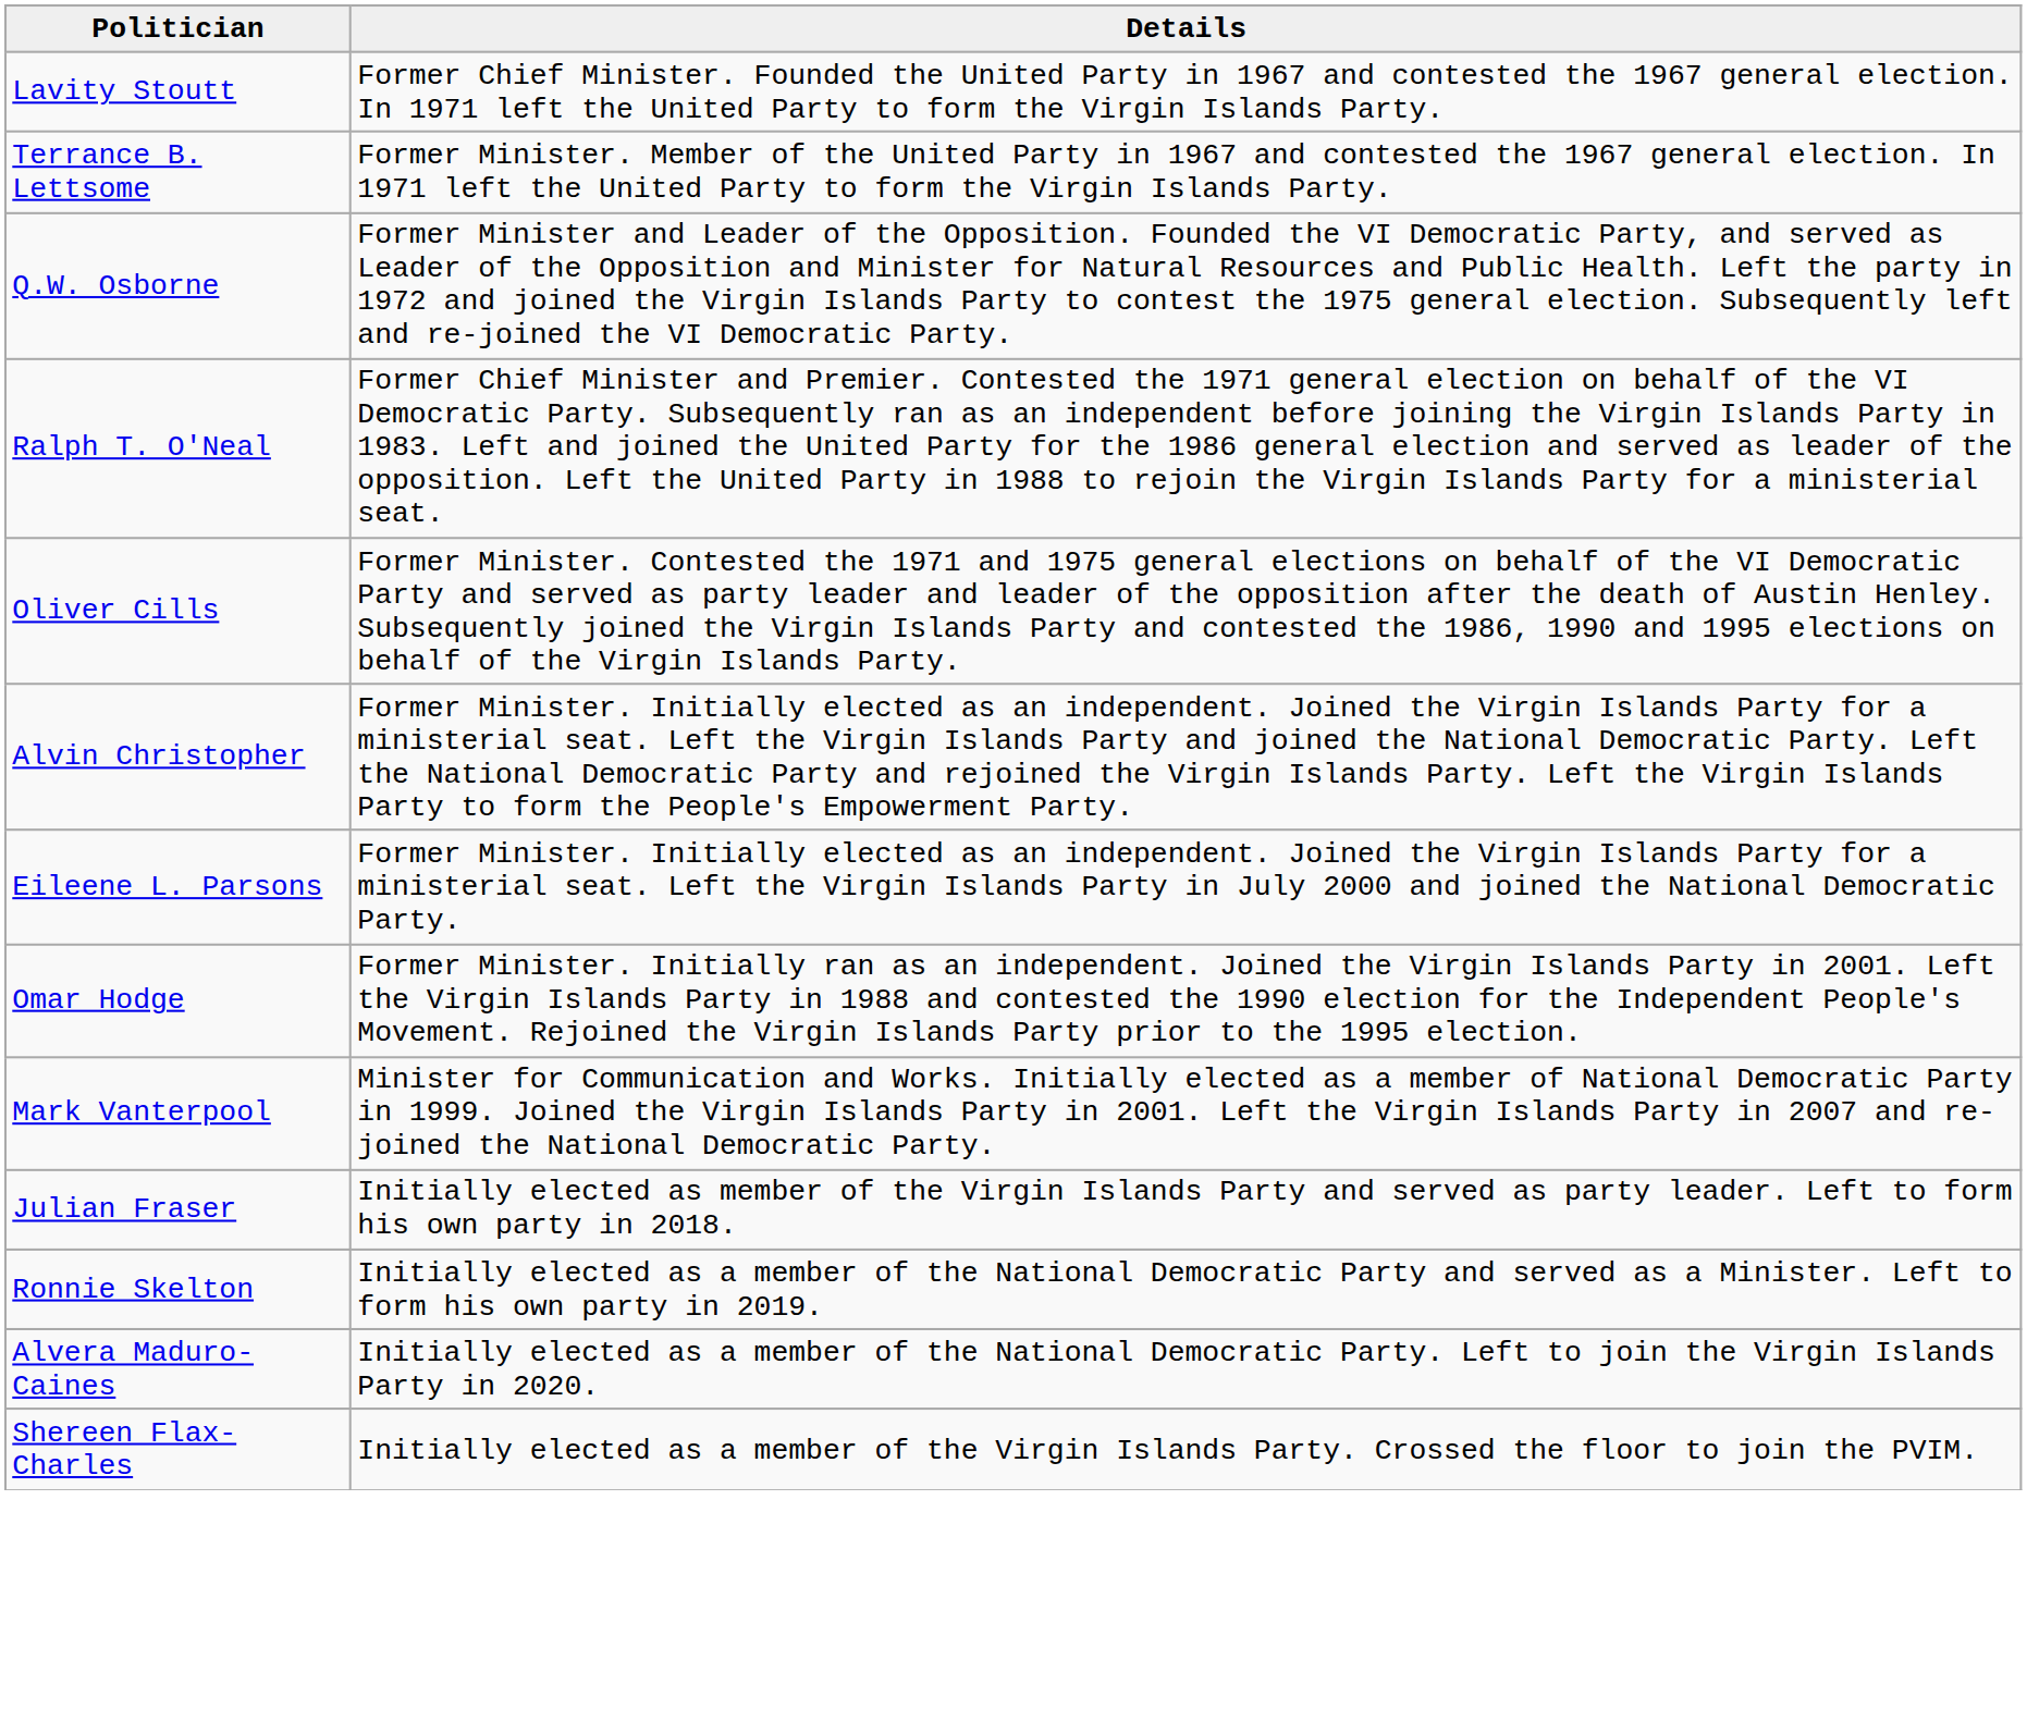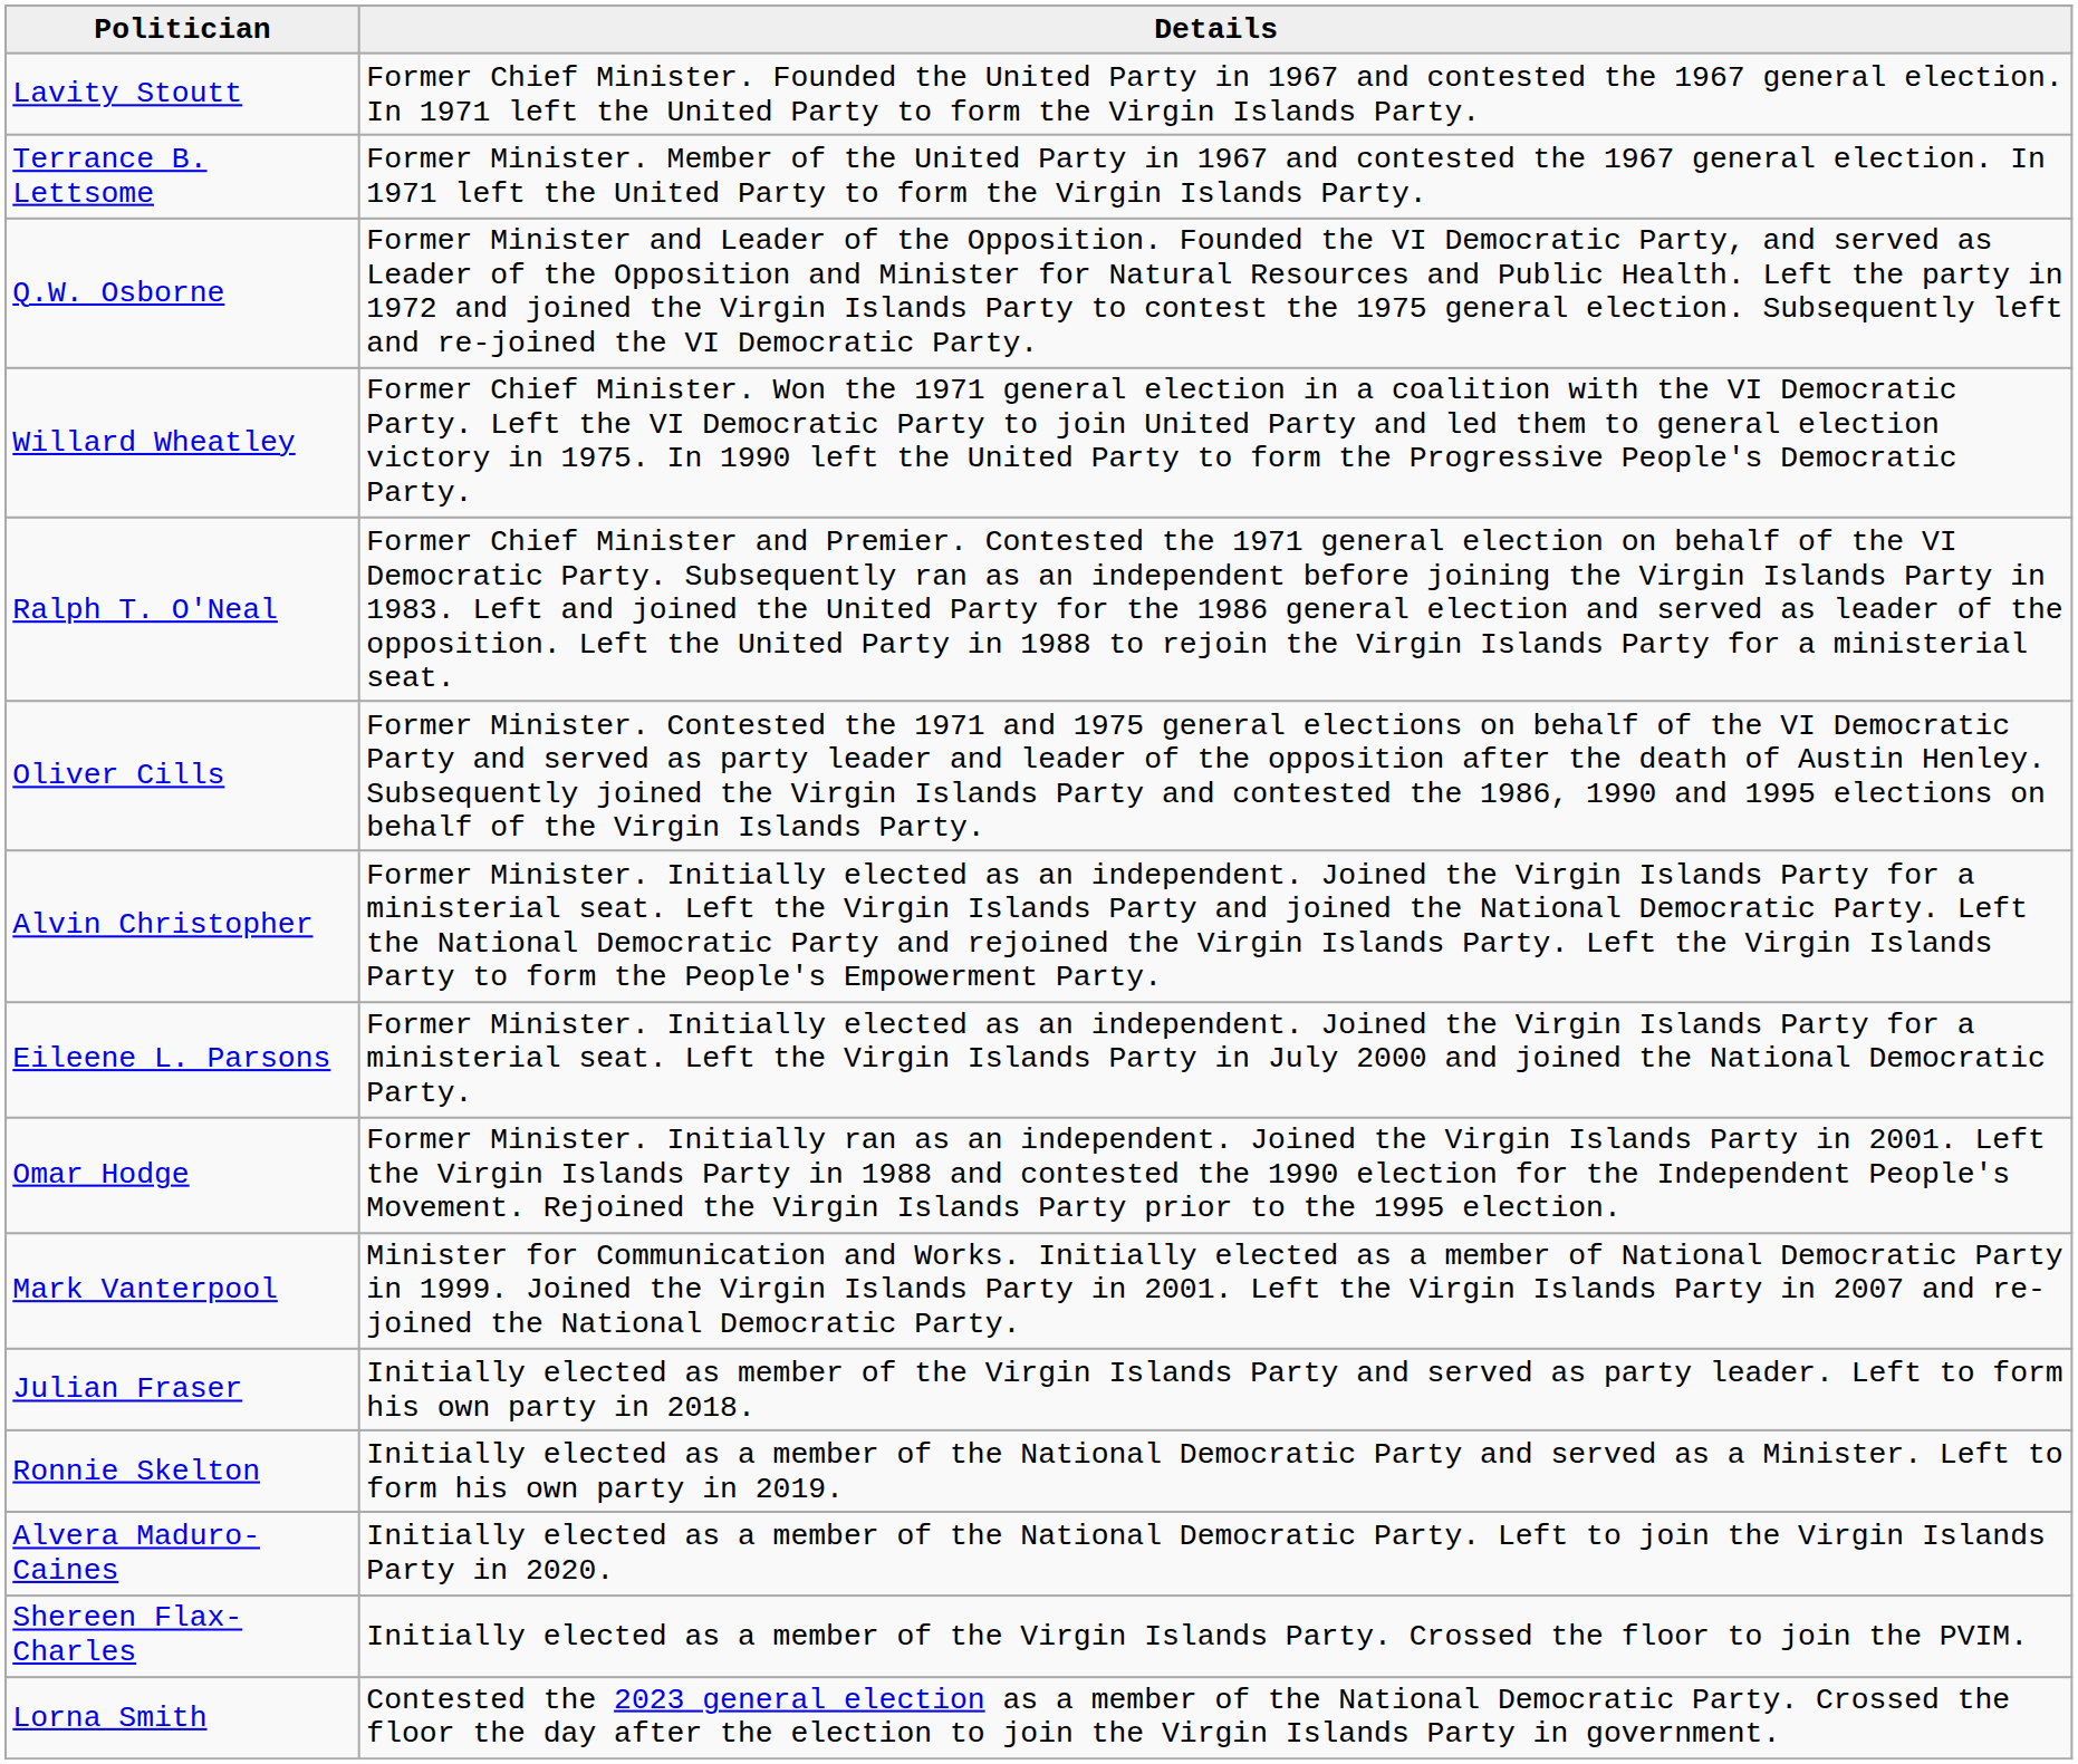 <table class="wikitable">
 <tr>
 <th style="background: #efefef;" width="150" align="center">Politician</th>
 <th style="background: #efefef;" width="750" align="center">Details</th>
 </tr>
 <tr>
 <td><a href='#'>Lavity Stoutt</a></td>
 <td>Former Chief Minister.  Founded the United Party in 1967 and contested the 1967 general election.  In 1971 left the United Party to form the Virgin Islands Party.</td>
 </tr>
 <tr>
 <td><a href='#'>Terrance B. Lettsome</a></td>
 <td>Former Minister.  Member of the United Party in 1967 and contested the 1967 general election.  In 1971 left the United Party to form the Virgin Islands Party.</td>
 </tr>
 <tr>
 <td><a href='#'>Q.W. Osborne</a></td>
 <td>Former Minister and Leader of the Opposition.  Founded the VI Democratic Party, and served as Leader of the Opposition and Minister for Natural Resources and Public Health.  Left the party in 1972 and joined the Virgin Islands Party to contest the 1975 general election.  Subsequently left and re-joined the VI Democratic Party.</td>
+</tr>
+<tr>
+<td><a href='#'>Willard Wheatley</a></td>
+<td>Former Chief Minister.  Won the 1971 general election in a coalition with the VI Democratic Party.  Left the VI Democratic Party to join United Party and led them to general election victory in 1975.  In 1990 left the United Party to form the Progressive People's Democratic Party.</td>
 </tr>
 <tr>
 <td><a href='#'>Ralph T. O'Neal</a></td>
 <td>Former Chief Minister and Premier.  Contested the 1971 general election on behalf of the VI Democratic Party.  Subsequently ran as an independent before joining the Virgin Islands Party in 1983.  Left and joined the United Party for the 1986 general election and served as leader of the opposition.  Left the United Party in 1988 to rejoin the Virgin Islands Party for a ministerial seat.</td>
 </tr>
 <tr>
 <td><a href='#'>Oliver Cills</a></td>
 <td>Former Minister.  Contested the 1971 and 1975 general elections on behalf of the VI Democratic Party and served as party leader and leader of the opposition after the death of Austin Henley.  Subsequently joined the Virgin Islands Party and contested the 1986, 1990 and 1995 elections on behalf of the Virgin Islands Party.</td>
 </tr>
 <tr>
 <td><a href='#'>Alvin Christopher</a></td>
 <td>Former Minister.  Initially elected as an independent.  Joined the Virgin Islands Party for a ministerial seat.  Left the Virgin Islands Party and joined the National Democratic Party.  Left the National Democratic Party and rejoined the Virgin Islands Party.  Left the Virgin Islands Party to form the People's Empowerment Party.</td>
 </tr>
 <tr>
 <td><a href='#'>Eileene L. Parsons</a></td>
 <td>Former Minister.  Initially elected as an independent.  Joined the Virgin Islands Party for a ministerial seat.  Left the Virgin Islands Party in July 2000 and joined the National Democratic Party.</td>
 </tr>
 <tr>
 <td><a href='#'>Omar Hodge</a></td>
 <td>Former Minister.  Initially ran as an independent.  Joined the Virgin Islands Party in 2001.  Left the Virgin Islands Party in 1988 and contested the 1990 election for the Independent People's Movement.  Rejoined the Virgin Islands Party prior to the 1995 election.</td>
 </tr>
 <tr>
 <td><a href='#'>Mark Vanterpool</a></td>
 <td>Minister for Communication and Works.  Initially elected as a member of National Democratic Party in 1999.  Joined the Virgin Islands Party in 2001.  Left the Virgin Islands Party in 2007 and re-joined the National Democratic Party.</td>
 </tr>
 <tr>
 <td><a href='#'>Julian Fraser</a></td>
 <td>Initially elected as member of the Virgin Islands Party and served as party leader.  Left to form his own party in 2018.</td>
 </tr>
 <tr>
 <td><a href='#'>Ronnie Skelton</a></td>
 <td>Initially elected as a member of the National Democratic Party and served as a Minister.  Left to form his own party in 2019.</td>
 </tr>
 <tr>
 <td><a href='#'>Alvera Maduro-Caines</a></td>
 <td>Initially elected as a member of the National Democratic Party.  Left to join the Virgin Islands Party in 2020.</td>
 </tr>
 <tr>
 <td><a href='#'>Shereen Flax-Charles</a></td>
 <td>Initially elected as a member of the Virgin Islands Party. Crossed the floor to join the PVIM.</td>
 </tr>
+<tr>
+<td><a href='#'>Lorna Smith</a></td>
+<td>Contested the <a href='#'>2023 general election</a> as a member of the National Democratic Party. Crossed the floor the day after the election to join the Virgin Islands Party in government.</td>
+</tr>
 </table>
